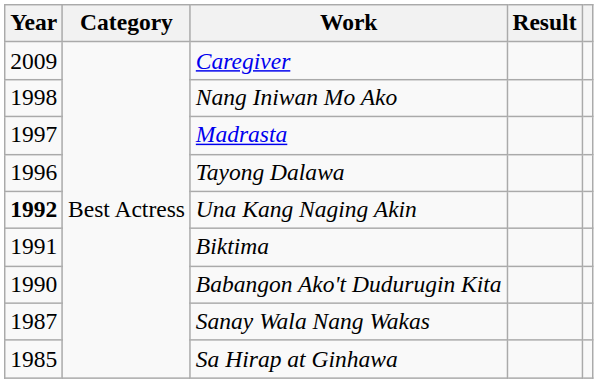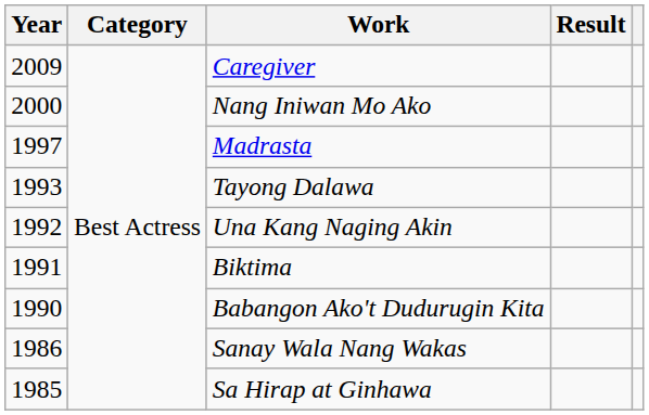 <table class="wikitable sortable">
 <tr>
 <th>Year</th>
 <th>Category</th>
 <th>Work</th>
 <th>Result</th>
 <th></th>
 </tr>
 <tr>
 <td>2009</td>
 <td rowspan="9">Best Actress</td>
 <td><em><a href='#'>Caregiver</a></em></td>
 <td></td>
 <td></td>
 </tr>
 <tr>
-<td>1998</td>
+<td>2000</td>
 <td><em>Nang Iniwan Mo Ako</em></td>
 <td></td>
 <td></td>
 </tr>
 <tr>
 <td>1997</td>
 <td><em><a href='#'>Madrasta</a></em></td>
 <td></td>
 <td></td>
 </tr>
 <tr>
-<td>1996</td>
+<td>1993</td>
 <td><em>Tayong Dalawa</em></td>
 <td></td>
 <td></td>
 </tr>
 <tr>
-<td><strong>1992</strong></td>
+<td>1992</td>
 <td><em>Una Kang Naging Akin</em></td>
 <td></td>
 <td></td>
 </tr>
 <tr>
 <td>1991</td>
 <td><em>Biktima</em></td>
 <td></td>
 <td></td>
 </tr>
 <tr>
 <td>1990</td>
 <td><em>Babangon Ako't Dudurugin Kita</em></td>
 <td></td>
 <td></td>
 </tr>
 <tr>
-<td>1987</td>
+<td>1986</td>
 <td><em>Sanay Wala Nang Wakas</em></td>
 <td></td>
 <td></td>
 </tr>
 <tr>
 <td>1985</td>
 <td><em>Sa Hirap at Ginhawa</em></td>
 <td></td>
 <td></td>
 </tr>
 </table>
